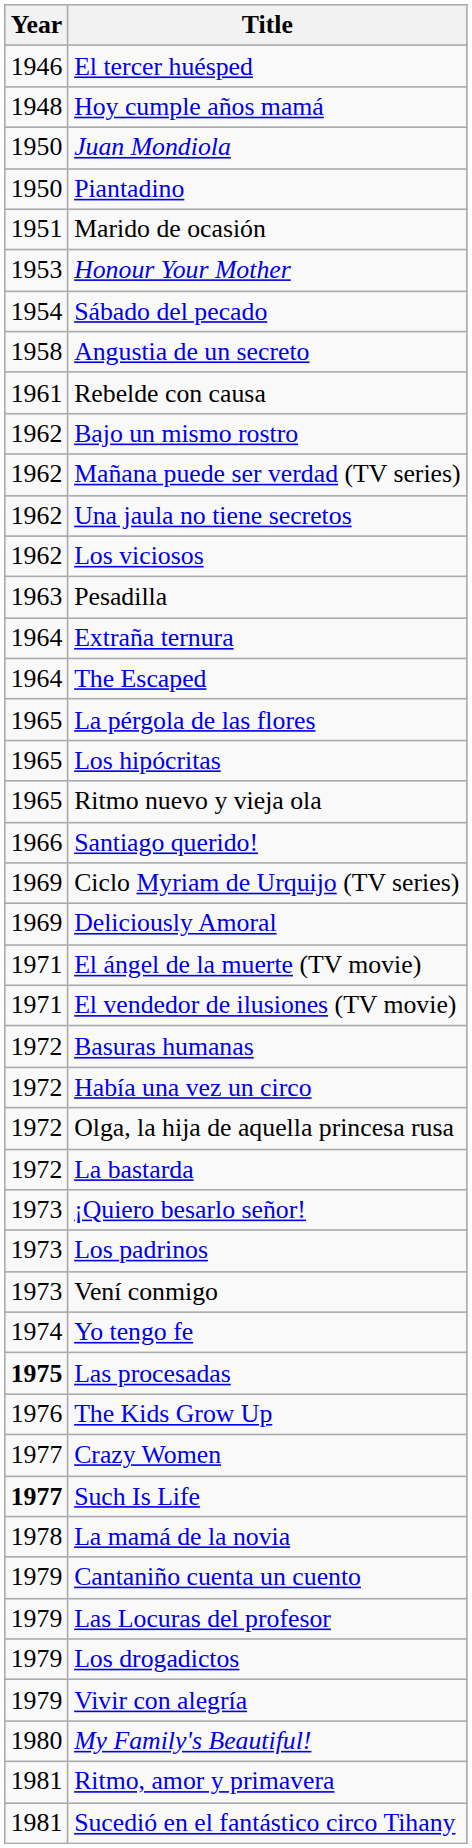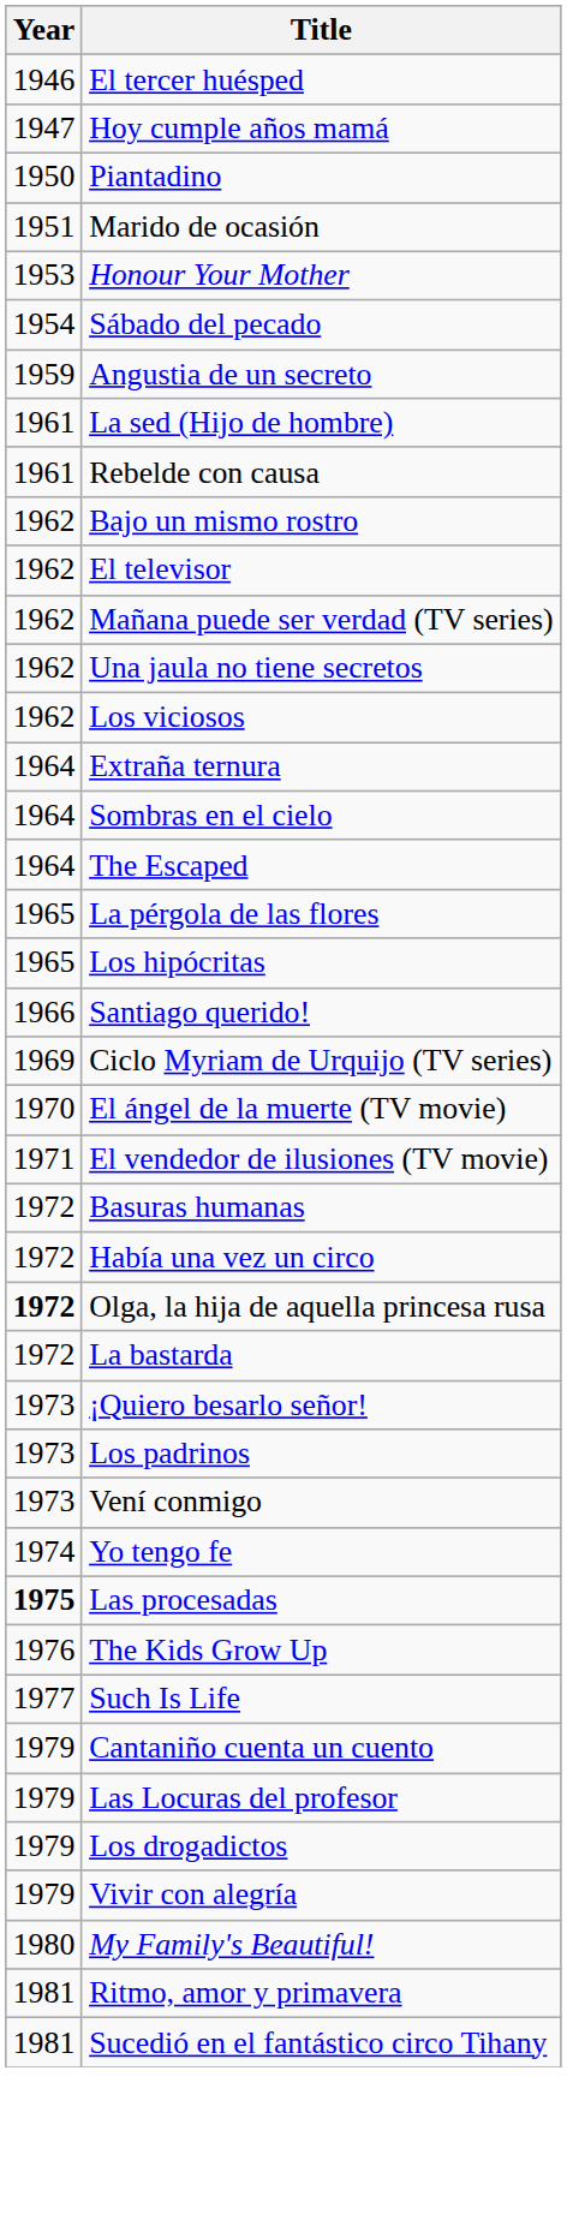 <table class=wikitable>
 <tr>
 <th>Year</th>
 <th>Title</th>
 </tr>
 <tr>
 <td>1946</td>
 <td><a href='#'>El tercer huésped</a></td>
 </tr>
 <tr>
-<td>1948</td>
+<td>1947</td>
 <td><a href='#'>Hoy cumple años mamá</a></td>
-</tr>
-<tr>
-<td>1950</td>
-<td><em><a href='#'>Juan Mondiola</a></em></td>
 </tr>
 <tr>
 <td>1950</td>
 <td><a href='#'>Piantadino</a></td>
 </tr>
 <tr>
 <td>1951</td>
 <td>Marido de ocasión</td>
 </tr>
 <tr>
 <td>1953</td>
 <td><em><a href='#'>Honour Your Mother</a></em></td>
 </tr>
 <tr>
 <td>1954</td>
 <td><a href='#'>Sábado del pecado</a></td>
 </tr>
 <tr>
-<td>1958</td>
+<td>1959</td>
 <td><a href='#'>Angustia de un secreto</a></td>
+</tr>
+<tr>
+<td>1961</td>
+<td><a href='#'>La sed (Hijo de hombre)</a></td>
 </tr>
 <tr>
 <td>1961</td>
 <td>Rebelde con causa</td>
 </tr>
 <tr>
 <td>1962</td>
 <td><a href='#'>Bajo un mismo rostro</a></td>
+</tr>
+<tr>
+<td>1962</td>
+<td><a href='#'>El televisor</a></td>
 </tr>
 <tr>
 <td>1962</td>
 <td><a href='#'>Mañana puede ser verdad</a> (TV series)</td>
 </tr>
 <tr>
 <td>1962</td>
 <td><a href='#'>Una jaula no tiene secretos</a></td>
 </tr>
 <tr>
 <td>1962</td>
 <td><a href='#'>Los viciosos</a></td>
 </tr>
 <tr>
-<td>1963</td>
-<td>Pesadilla</td>
+<td>1964</td>
+<td><a href='#'>Extraña ternura</a></td>
 </tr>
 <tr>
 <td>1964</td>
-<td><a href='#'>Extraña ternura</a></td>
+<td><a href='#'>Sombras en el cielo</a></td>
 </tr>
 <tr>
 <td>1964</td>
 <td><a href='#'>The Escaped</a></td>
 </tr>
 <tr>
 <td>1965</td>
 <td><a href='#'>La pérgola de las flores</a></td>
 </tr>
 <tr>
 <td>1965</td>
 <td><a href='#'>Los hipócritas</a></td>
 </tr>
 <tr>
-<td>1965</td>
-<td>Ritmo nuevo y vieja ola</td>
-</tr>
-<tr>
 <td>1966</td>
 <td><a href='#'>Santiago querido!</a></td>
 </tr>
 <tr>
 <td>1969</td>
 <td>Ciclo <a href='#'>Myriam de Urquijo</a> (TV series)</td>
 </tr>
 <tr>
-<td>1969</td>
-<td><a href='#'>Deliciously Amoral</a></td>
-</tr>
-<tr>
-<td>1971</td>
+<td>1970</td>
 <td><a href='#'>El ángel de la muerte</a> (TV movie)</td>
 </tr>
 <tr>
 <td>1971</td>
 <td><a href='#'>El vendedor de ilusiones</a> (TV movie)</td>
 </tr>
 <tr>
 <td>1972</td>
 <td><a href='#'>Basuras humanas</a></td>
 </tr>
 <tr>
 <td>1972</td>
 <td><a href='#'>Había una vez un circo</a></td>
 </tr>
 <tr>
-<td>1972</td>
+<td><strong>1972</strong></td>
 <td>Olga, la hija de aquella princesa rusa</td>
 </tr>
 <tr>
 <td>1972</td>
 <td><a href='#'>La bastarda</a></td>
 </tr>
 <tr>
 <td>1973</td>
 <td><a href='#'>¡Quiero besarlo señor!</a></td>
 </tr>
 <tr>
 <td>1973</td>
 <td><a href='#'>Los padrinos</a></td>
 </tr>
 <tr>
 <td>1973</td>
 <td>Vení conmigo</td>
 </tr>
 <tr>
 <td>1974</td>
 <td><a href='#'>Yo tengo fe</a></td>
 </tr>
 <tr>
 <td><strong>1975</strong></td>
 <td><a href='#'>Las procesadas</a></td>
 </tr>
 <tr>
 <td>1976</td>
 <td><a href='#'>The Kids Grow Up</a></td>
 </tr>
 <tr>
 <td>1977</td>
-<td><a href='#'>Crazy Women</a></td>
-</tr>
-<tr>
-<td><strong>1977</strong></td>
 <td><a href='#'>Such Is Life</a></td>
-</tr>
-<tr>
-<td>1978</td>
-<td><a href='#'>La mamá de la novia</a></td>
 </tr>
 <tr>
 <td>1979</td>
 <td><a href='#'>Cantaniño cuenta un cuento</a></td>
 </tr>
 <tr>
 <td>1979</td>
 <td><a href='#'>Las Locuras del profesor</a></td>
 </tr>
 <tr>
 <td>1979</td>
 <td><a href='#'>Los drogadictos</a></td>
 </tr>
 <tr>
 <td>1979</td>
 <td><a href='#'>Vivir con alegría</a></td>
 </tr>
 <tr>
 <td>1980</td>
 <td><em><a href='#'>My Family's Beautiful!</a></em></td>
 </tr>
 <tr>
 <td>1981</td>
 <td><a href='#'>Ritmo, amor y primavera</a></td>
 </tr>
 <tr>
 <td>1981</td>
 <td><a href='#'>Sucedió en el fantástico circo Tihany</a></td>
 </tr>
 </table>
